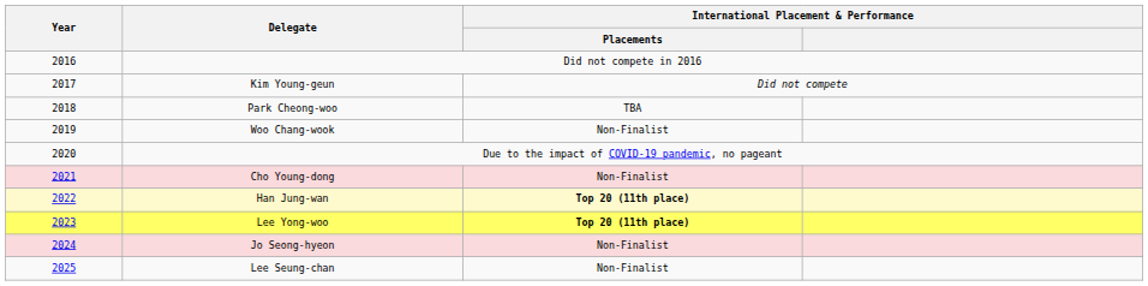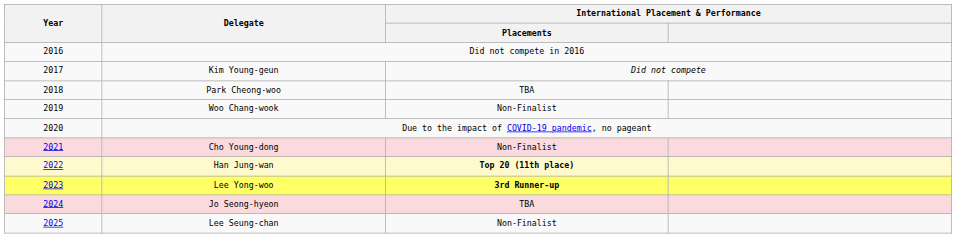 <table class="wikitable" style="text-align:center; line-height:20px; font-size:85%; width:100%;">
 <tr>
 <th rowspan="2"  width=100px>Year</th>
 <th rowspan="2"  width=300px>Delegate</th>
 <th colspan="2"  width=100px>International Placement & Performance</th>
 </tr>
 <tr>
 <th width=300px>Placements</th>
 <th width=300px></th>
 </tr>
 <tr>
 <td>2016</td>
 <td colspan=4>Did not compete in 2016</td>
 </tr>
 <tr>
 <td>2017</td>
 <td>Kim Young-geun</td>
 <td colspan=2><em>Did not compete</em></td>
 </tr>
 <tr>
 <td>2018</td>
 <td>Park Cheong-woo</td>
 <td>TBA</td>
 <td></td>
 </tr>
 <tr>
 <td>2019</td>
 <td>Woo Chang-wook</td>
 <td>Non-Finalist</td>
 <td></td>
 </tr>
 <tr>
 <td>2020</td>
 <td colspan=6>Due to the impact of <a href='#'>COVID-19 pandemic</a>, no pageant</td>
 </tr>
 <tr style="background-color:#FADADD; ">
 <td><a href='#'>2021</a></td>
 <td>Cho Young-dong</td>
 <td>Non-Finalist</td>
 <td style="background:;"></td>
 </tr>
 <tr style="background-color:#FFFACD; ">
 <td><a href='#'>2022</a></td>
 <td>Han Jung-wan</td>
 <td><strong>Top 20 (11th place)</strong></td>
 <td style="background:;"></td>
 </tr>
 <tr style="background-color:#FFFF66;">
 <td><a href='#'>2023</a></td>
 <td>Lee Yong-woo</td>
-<td><strong>Top 20 (11th place)</strong></td>
+<td><strong>3rd Runner-up</strong></td>
 <td style="background:;"></td>
 </tr>
 <tr style="background-color:#FADADD; ">
 <td><a href='#'>2024</a></td>
 <td>Jo Seong-hyeon</td>
-<td>Non-Finalist</td>
+<td>TBA</td>
 <td style="background:;"></td>
 </tr>
 <tr>
 <td><a href='#'>2025</a></td>
 <td>Lee Seung-chan</td>
 <td>Non-Finalist</td>
 <td></td>
 </tr>
 </table>
